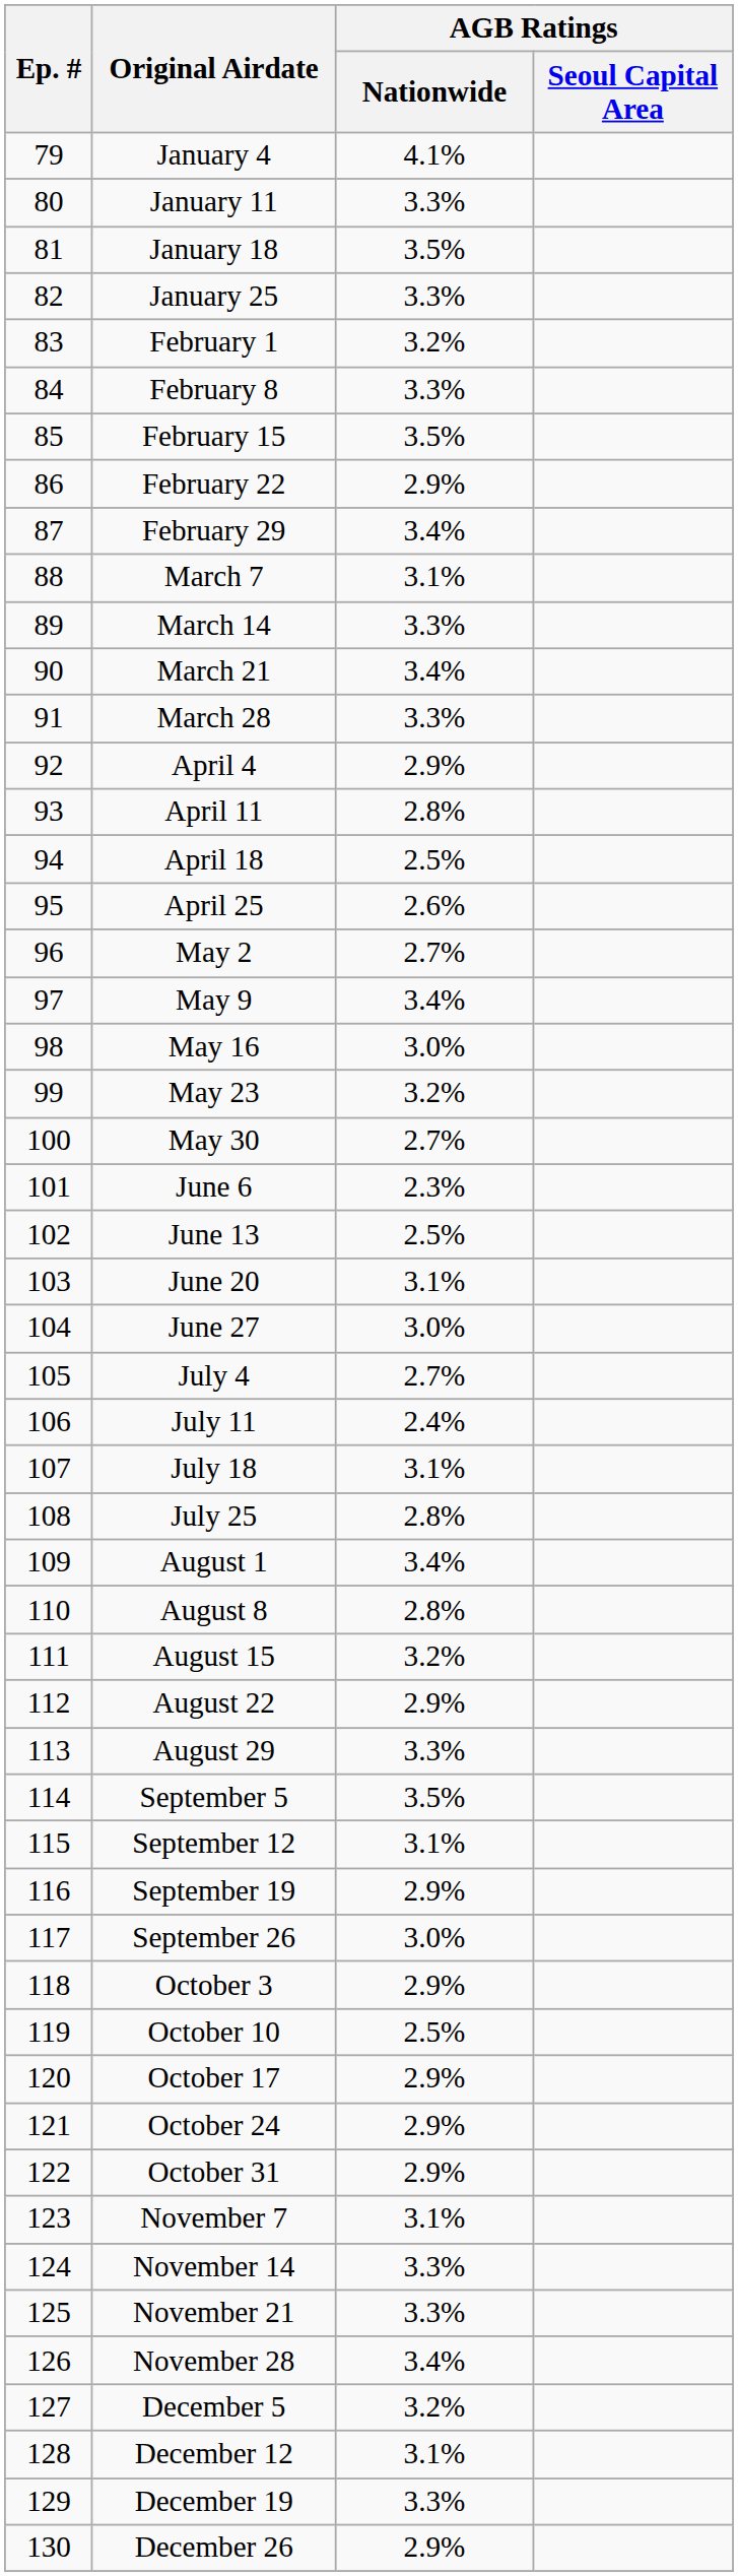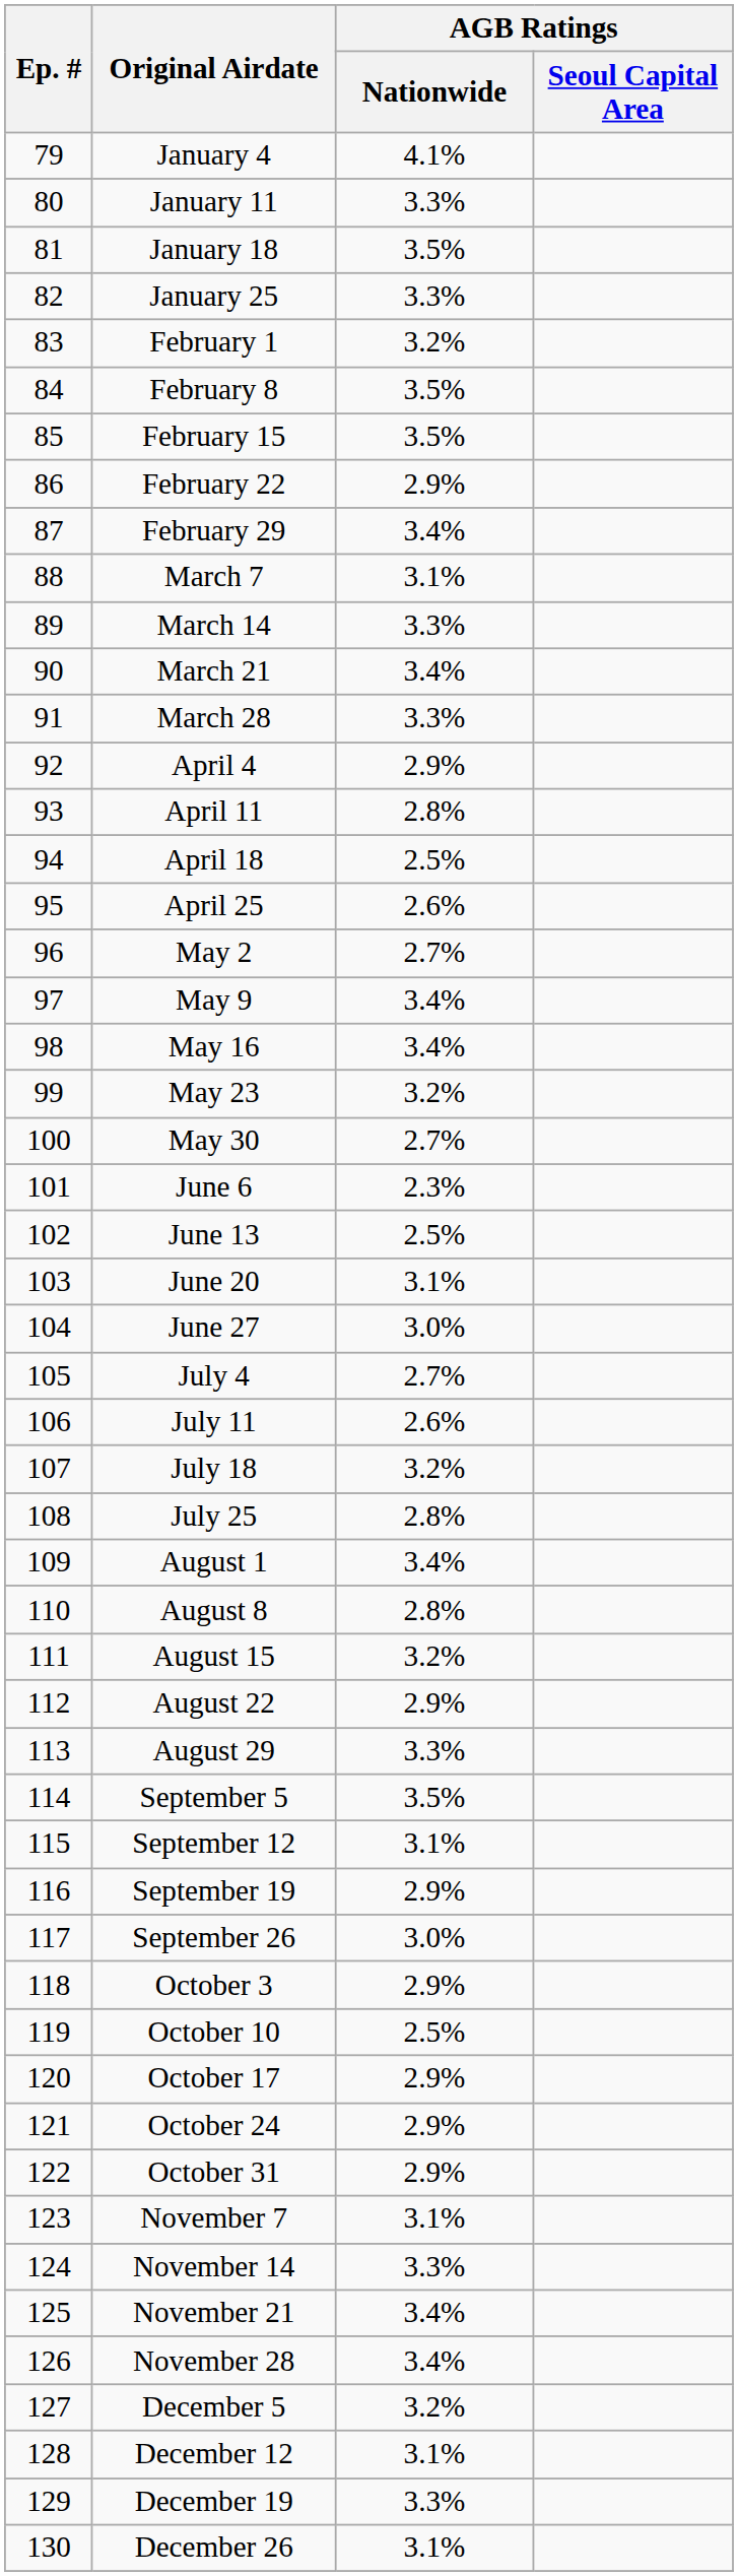 <table class=wikitable style="text-align:center">
 <tr>
 <th rowspan="2" width=40>Ep. #</th>
 <th rowspan="2" width=124>Original Airdate</th>
 <th colspan="2">AGB Ratings</th>
 </tr>
 <tr>
 <th width=100>Nationwide</th>
 <th width=100><a href='#'>Seoul Capital Area</a></th>
 </tr>
 <tr>
 <td>79</td>
 <td>January 4</td>
 <td>4.1%</td>
 <td></td>
 </tr>
 <tr>
 <td>80</td>
 <td>January 11</td>
 <td>3.3%</td>
 <td></td>
 </tr>
 <tr>
 <td>81</td>
 <td>January 18</td>
 <td>3.5%</td>
 <td></td>
 </tr>
 <tr>
 <td>82</td>
 <td>January 25</td>
 <td>3.3%</td>
 <td></td>
 </tr>
 <tr>
 <td>83</td>
 <td>February 1</td>
 <td>3.2%</td>
 <td></td>
 </tr>
 <tr>
 <td>84</td>
 <td>February 8</td>
-<td>3.3%</td>
+<td>3.5%</td>
 <td></td>
 </tr>
 <tr>
 <td>85</td>
 <td>February 15</td>
 <td>3.5%</td>
 <td></td>
 </tr>
 <tr>
 <td>86</td>
 <td>February 22</td>
 <td>2.9%</td>
 <td></td>
 </tr>
 <tr>
 <td>87</td>
 <td>February 29</td>
 <td>3.4%</td>
 <td></td>
 </tr>
 <tr>
 <td>88</td>
 <td>March 7</td>
 <td>3.1%</td>
 <td></td>
 </tr>
 <tr>
 <td>89</td>
 <td>March 14</td>
 <td>3.3%</td>
 <td></td>
 </tr>
 <tr>
 <td>90</td>
 <td>March 21</td>
 <td>3.4%</td>
 <td></td>
 </tr>
 <tr>
 <td>91</td>
 <td>March 28</td>
 <td>3.3%</td>
 <td></td>
 </tr>
 <tr>
 <td>92</td>
 <td>April 4</td>
 <td>2.9%</td>
 <td></td>
 </tr>
 <tr>
 <td>93</td>
 <td>April 11</td>
 <td>2.8%</td>
 <td></td>
 </tr>
 <tr>
 <td>94</td>
 <td>April 18</td>
 <td>2.5%</td>
 <td></td>
 </tr>
 <tr>
 <td>95</td>
 <td>April 25</td>
 <td>2.6%</td>
 <td></td>
 </tr>
 <tr>
 <td>96</td>
 <td>May 2</td>
 <td>2.7%</td>
 <td></td>
 </tr>
 <tr>
 <td>97</td>
 <td>May 9</td>
 <td>3.4%</td>
 <td></td>
 </tr>
 <tr>
 <td>98</td>
 <td>May 16</td>
-<td>3.0%</td>
+<td>3.4%</td>
 <td></td>
 </tr>
 <tr>
 <td>99</td>
 <td>May 23</td>
 <td>3.2%</td>
 <td></td>
 </tr>
 <tr>
 <td>100</td>
 <td>May 30</td>
 <td>2.7%</td>
 <td></td>
 </tr>
 <tr>
 <td>101</td>
 <td>June 6</td>
 <td>2.3%</td>
 <td></td>
 </tr>
 <tr>
 <td>102</td>
 <td>June 13</td>
 <td>2.5%</td>
 <td></td>
 </tr>
 <tr>
 <td>103</td>
 <td>June 20</td>
 <td>3.1%</td>
 <td></td>
 </tr>
 <tr>
 <td>104</td>
 <td>June 27</td>
 <td>3.0%</td>
 <td></td>
 </tr>
 <tr>
 <td>105</td>
 <td>July 4</td>
 <td>2.7%</td>
 <td></td>
 </tr>
 <tr>
 <td>106</td>
 <td>July 11</td>
-<td>2.4%</td>
+<td>2.6%</td>
 <td></td>
 </tr>
 <tr>
 <td>107</td>
 <td>July 18</td>
-<td>3.1%</td>
+<td>3.2%</td>
 <td></td>
 </tr>
 <tr>
 <td>108</td>
 <td>July 25</td>
 <td>2.8%</td>
 <td></td>
 </tr>
 <tr>
 <td>109</td>
 <td>August 1</td>
 <td>3.4%</td>
 <td></td>
 </tr>
 <tr>
 <td>110</td>
 <td>August 8</td>
 <td>2.8%</td>
 <td></td>
 </tr>
 <tr>
 <td>111</td>
 <td>August 15</td>
 <td>3.2%</td>
 <td></td>
 </tr>
 <tr>
 <td>112</td>
 <td>August 22</td>
 <td>2.9%</td>
 <td></td>
 </tr>
 <tr>
 <td>113</td>
 <td>August 29</td>
 <td>3.3%</td>
 <td></td>
 </tr>
 <tr>
 <td>114</td>
 <td>September 5</td>
 <td>3.5%</td>
 <td></td>
 </tr>
 <tr>
 <td>115</td>
 <td>September 12</td>
 <td>3.1%</td>
 <td></td>
 </tr>
 <tr>
 <td>116</td>
 <td>September 19</td>
 <td>2.9%</td>
 <td></td>
 </tr>
 <tr>
 <td>117</td>
 <td>September 26</td>
 <td>3.0%</td>
 <td></td>
 </tr>
 <tr>
 <td>118</td>
 <td>October 3</td>
 <td>2.9%</td>
 <td></td>
 </tr>
 <tr>
 <td>119</td>
 <td>October 10</td>
 <td>2.5%</td>
 <td></td>
 </tr>
 <tr>
 <td>120</td>
 <td>October 17</td>
 <td>2.9%</td>
 <td></td>
 </tr>
 <tr>
 <td>121</td>
 <td>October 24</td>
 <td>2.9%</td>
 <td></td>
 </tr>
 <tr>
 <td>122</td>
 <td>October 31</td>
 <td>2.9%</td>
 <td></td>
 </tr>
 <tr>
 <td>123</td>
 <td>November 7</td>
 <td>3.1%</td>
 <td></td>
 </tr>
 <tr>
 <td>124</td>
 <td>November 14</td>
 <td>3.3%</td>
 <td></td>
 </tr>
 <tr>
 <td>125</td>
 <td>November 21</td>
-<td>3.3%</td>
+<td>3.4%</td>
 <td></td>
 </tr>
 <tr>
 <td>126</td>
 <td>November 28</td>
 <td>3.4%</td>
 <td></td>
 </tr>
 <tr>
 <td>127</td>
 <td>December 5</td>
 <td>3.2%</td>
 <td></td>
 </tr>
 <tr>
 <td>128</td>
 <td>December 12</td>
 <td>3.1%</td>
 <td></td>
 </tr>
 <tr>
 <td>129</td>
 <td>December 19</td>
 <td>3.3%</td>
 <td></td>
 </tr>
 <tr>
 <td>130</td>
 <td>December 26</td>
-<td>2.9%</td>
+<td>3.1%</td>
 <td></td>
 </tr>
 </table>
